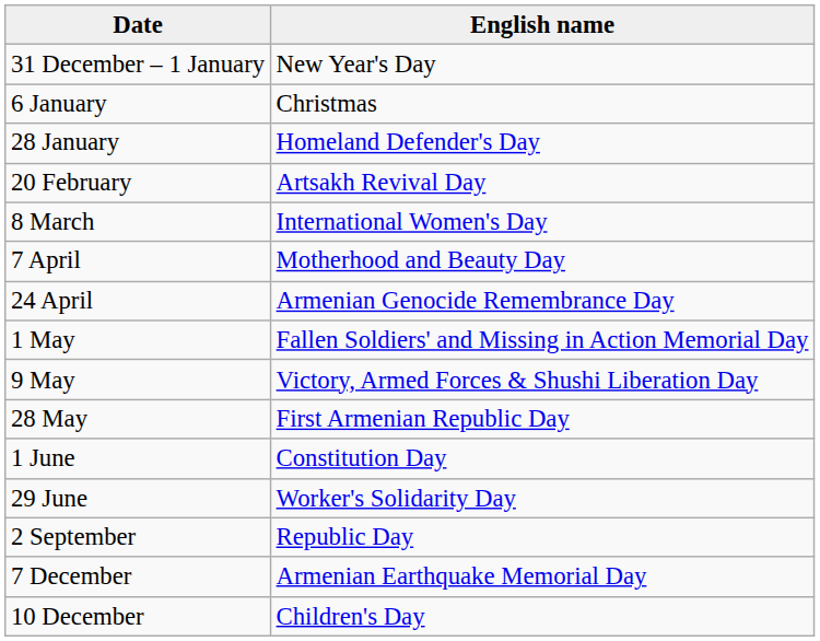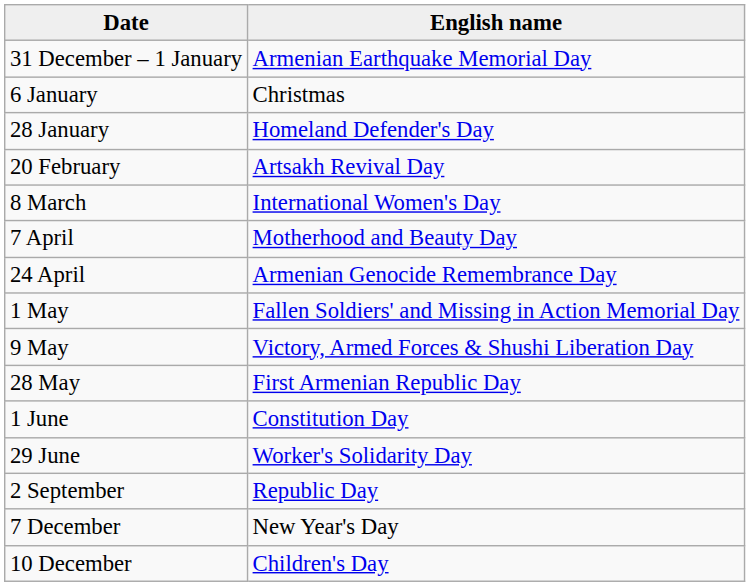 <table class="wikitable">
 <tr>
 <th style="background:#efefef;">Date</th>
 <th style="background:#efefef;">English name</th>
 </tr>
 <tr>
 <td>31 December – 1 January</td>
-<td>New Year's Day</td>
+<td><a href='#'>Armenian Earthquake Memorial Day</a></td>
 </tr>
 <tr>
 <td>6 January</td>
 <td>Christmas</td>
 </tr>
 <tr>
 <td>28 January</td>
 <td><a href='#'>Homeland Defender's Day</a></td>
 </tr>
 <tr>
 <td>20 February</td>
 <td><a href='#'>Artsakh Revival Day</a></td>
 </tr>
 <tr>
 <td>8 March</td>
 <td><a href='#'>International Women's Day</a></td>
 </tr>
 <tr>
 <td>7 April</td>
 <td><a href='#'>Motherhood and Beauty Day</a></td>
 </tr>
 <tr>
 <td>24 April</td>
 <td><a href='#'>Armenian Genocide Remembrance Day</a></td>
 </tr>
 <tr>
 <td>1 May</td>
 <td><a href='#'>Fallen Soldiers' and Missing in Action Memorial Day</a></td>
 </tr>
 <tr>
 <td>9 May</td>
 <td><a href='#'>Victory, Armed Forces & Shushi Liberation Day</a></td>
 </tr>
 <tr>
 <td>28 May</td>
 <td><a href='#'>First Armenian Republic Day</a></td>
 </tr>
 <tr>
 <td>1 June</td>
 <td><a href='#'>Constitution Day</a></td>
 </tr>
 <tr>
 <td>29 June</td>
 <td><a href='#'>Worker's Solidarity Day</a></td>
 </tr>
 <tr>
 <td>2 September</td>
 <td><a href='#'>Republic Day</a></td>
 </tr>
 <tr>
 <td>7 December</td>
-<td><a href='#'>Armenian Earthquake Memorial Day</a></td>
+<td>New Year's Day</td>
 </tr>
 <tr>
 <td>10 December</td>
 <td><a href='#'>Children's Day</a></td>
 </tr>
 </table>
